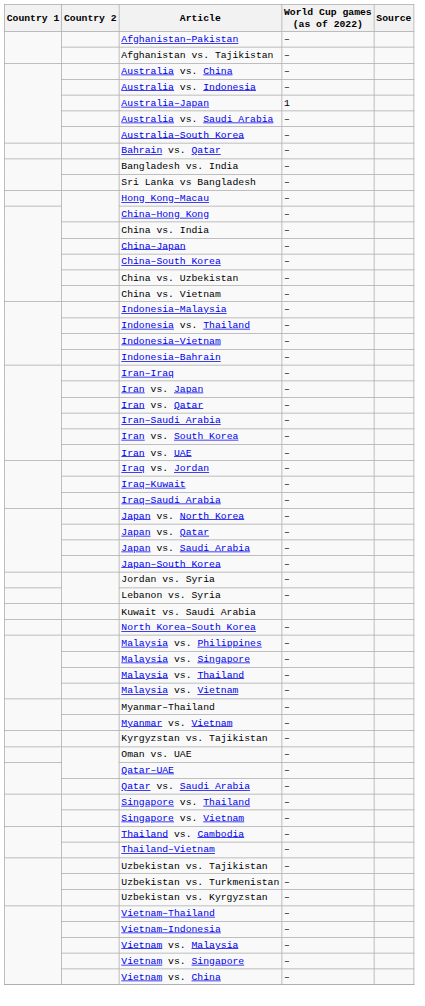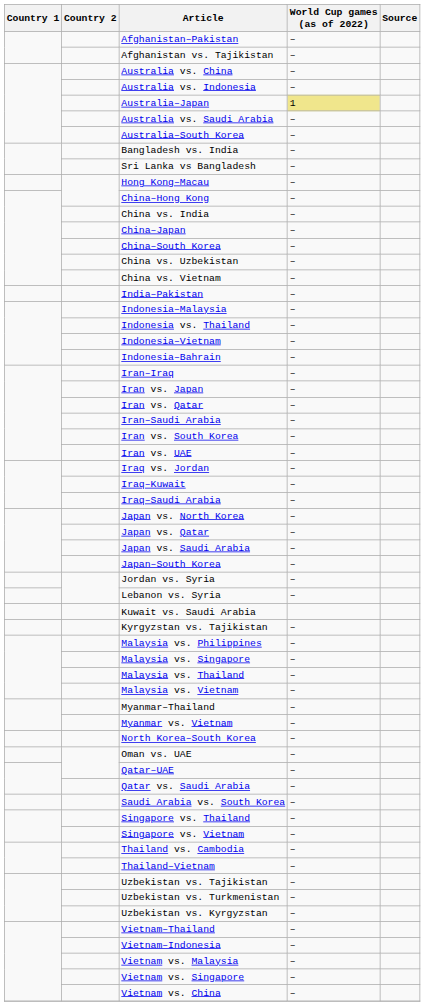 <table class="wikitable">
 <tr>
 <th>Country 1</th>
 <th>Country 2</th>
 <th>Article</th>
 <th>World Cup games<br>(as of 2022)</th>
 <th>Source</th>
 </tr>
 <tr>
 <td rowspan="2"></td>
 <td></td>
 <td><a href='#'>Afghanistan–Pakistan</a></td>
 <td>–</td>
 <td></td>
 </tr>
 <tr>
 <td></td>
 <td>Afghanistan vs. Tajikistan</td>
 <td>–</td>
 <td></td>
 </tr>
 <tr>
 <td rowspan="5"></td>
 <td></td>
 <td><a href='#'>Australia</a> vs. <a href='#'>China</a></td>
 <td>–</td>
 <td></td>
 </tr>
 <tr>
 <td></td>
 <td><a href='#'>Australia</a> vs. <a href='#'>Indonesia</a></td>
 <td>–</td>
 <td></td>
 </tr>
 <tr>
 <td></td>
 <td><a href='#'>Australia–Japan</a></td>
-<td>1</td>
+<td style="background: khaki;">1</td>
 <td></td>
 </tr>
 <tr>
 <td></td>
 <td><a href='#'>Australia</a> vs. <a href='#'>Saudi Arabia</a></td>
 <td>–</td>
 <td></td>
 </tr>
 <tr>
 <td></td>
 <td><a href='#'>Australia–South Korea</a></td>
-<td>–</td>
-<td></td>
-</tr>
-<tr>
-<td></td>
-<td></td>
-<td><a href='#'>Bahrain</a> vs. <a href='#'>Qatar</a></td>
 <td>–</td>
 <td></td>
 </tr>
 <tr>
 <td rowspan="2"></td>
 <td></td>
 <td>Bangladesh vs. India</td>
 <td>–</td>
 <td></td>
 </tr>
 <tr>
 <td></td>
 <td>Sri Lanka vs Bangladesh</td>
 <td>–</td>
 <td></td>
 </tr>
 <tr>
 <td></td>
 <td rowspan="2"></td>
 <td><a href='#'>Hong Kong–Macau</a></td>
 <td>–</td>
 <td></td>
 </tr>
 <tr>
 <td rowspan="6"></td>
 <td><a href='#'>China–Hong Kong</a></td>
 <td>–</td>
 <td></td>
 </tr>
 <tr>
 <td></td>
 <td>China vs. India</td>
 <td>–</td>
 <td></td>
 </tr>
 <tr>
 <td></td>
 <td><a href='#'>China–Japan</a></td>
 <td>–</td>
 <td></td>
 </tr>
 <tr>
 <td></td>
 <td><a href='#'>China–South Korea</a></td>
 <td>–</td>
 <td></td>
 </tr>
 <tr>
 <td></td>
 <td>China vs. Uzbekistan</td>
 <td>–</td>
 <td></td>
 </tr>
 <tr>
 <td></td>
 <td>China vs. Vietnam</td>
+<td>–</td>
+<td></td>
+</tr>
+<tr>
+<td></td>
+<td></td>
+<td><a href='#'>India–Pakistan</a></td>
 <td>–</td>
 <td></td>
 </tr>
 <tr>
 <td rowspan="4"></td>
 <td></td>
 <td><a href='#'>Indonesia–Malaysia</a></td>
 <td>–</td>
 <td></td>
 </tr>
 <tr>
 <td></td>
 <td><a href='#'>Indonesia</a> vs. <a href='#'>Thailand</a></td>
 <td>–</td>
 <td></td>
 </tr>
 <tr>
 <td></td>
 <td><a href='#'>Indonesia–Vietnam</a></td>
 <td>–</td>
 <td></td>
 </tr>
 <tr>
 <td></td>
 <td><a href='#'>Indonesia–Bahrain</a></td>
 <td>–</td>
 <td></td>
 </tr>
 <tr>
 <td rowspan="6"></td>
 <td></td>
 <td><a href='#'>Iran–Iraq</a></td>
 <td>–</td>
 <td></td>
 </tr>
 <tr>
 <td></td>
 <td><a href='#'>Iran</a> vs. <a href='#'>Japan</a></td>
 <td>–</td>
 <td></td>
 </tr>
 <tr>
 <td></td>
 <td><a href='#'>Iran</a> vs. <a href='#'>Qatar</a></td>
 <td>–</td>
 <td></td>
 </tr>
 <tr>
 <td></td>
 <td><a href='#'>Iran–Saudi Arabia</a></td>
 <td>–</td>
 <td></td>
 </tr>
 <tr>
 <td></td>
 <td><a href='#'>Iran</a> vs. <a href='#'>South Korea</a></td>
 <td>–</td>
 <td></td>
 </tr>
 <tr>
 <td></td>
 <td><a href='#'>Iran</a> vs. <a href='#'>UAE</a></td>
 <td>–</td>
 <td></td>
 </tr>
 <tr>
 <td rowspan="3"></td>
 <td></td>
 <td><a href='#'>Iraq</a> vs. <a href='#'>Jordan</a></td>
 <td>–</td>
 <td></td>
 </tr>
 <tr>
 <td></td>
 <td><a href='#'>Iraq–Kuwait</a></td>
 <td>–</td>
 <td></td>
 </tr>
 <tr>
 <td></td>
 <td><a href='#'>Iraq–Saudi Arabia</a></td>
 <td>–</td>
 <td></td>
 </tr>
 <tr>
 <td rowspan="4"></td>
 <td></td>
 <td><a href='#'>Japan</a> vs. <a href='#'>North Korea</a></td>
 <td>–</td>
 <td></td>
 </tr>
 <tr>
 <td></td>
 <td><a href='#'>Japan</a> vs. <a href='#'>Qatar</a></td>
 <td>–</td>
 <td></td>
 </tr>
 <tr>
 <td></td>
 <td><a href='#'>Japan</a> vs. <a href='#'>Saudi Arabia</a></td>
 <td>–</td>
 <td></td>
 </tr>
 <tr>
 <td></td>
 <td><a href='#'>Japan–South Korea</a></td>
 <td>–</td>
 <td></td>
 </tr>
 <tr>
 <td></td>
 <td rowspan="2"></td>
 <td>Jordan vs. Syria</td>
 <td>–</td>
 <td></td>
 </tr>
 <tr>
 <td></td>
 <td>Lebanon vs. Syria</td>
 <td>–</td>
 <td></td>
 </tr>
 <tr>
 <td></td>
 <td></td>
 <td>Kuwait vs. Saudi Arabia</td>
 <td></td>
 <td></td>
 </tr>
 <tr>
 <td></td>
 <td></td>
-<td><a href='#'>North Korea–South Korea</a></td>
+<td>Kyrgyzstan vs. Tajikistan</td>
 <td>–</td>
 <td></td>
 </tr>
 <tr>
 <td rowspan="4"></td>
 <td></td>
 <td><a href='#'>Malaysia</a> vs. <a href='#'>Philippines</a></td>
 <td>–</td>
 <td></td>
 </tr>
 <tr>
 <td></td>
 <td><a href='#'>Malaysia</a> vs. <a href='#'>Singapore</a></td>
 <td>–</td>
 <td></td>
 </tr>
 <tr>
 <td></td>
 <td><a href='#'>Malaysia</a> vs. <a href='#'>Thailand</a></td>
 <td>–</td>
 <td></td>
 </tr>
 <tr>
 <td></td>
 <td><a href='#'>Malaysia</a> vs. <a href='#'>Vietnam</a></td>
 <td>–</td>
 <td></td>
 </tr>
 <tr>
 <td rowspan="2"></td>
 <td></td>
 <td>Myanmar–Thailand</td>
 <td>–</td>
 <td></td>
 </tr>
 <tr>
 <td></td>
 <td><a href='#'>Myanmar</a> vs. <a href='#'>Vietnam</a></td>
 <td>–</td>
 <td></td>
 </tr>
 <tr>
 <td></td>
 <td></td>
-<td>Kyrgyzstan vs. Tajikistan</td>
+<td><a href='#'>North Korea–South Korea</a></td>
 <td>–</td>
 <td></td>
 </tr>
 <tr>
 <td></td>
 <td rowspan="2"></td>
 <td>Oman vs. UAE</td>
 <td>–</td>
 <td></td>
 </tr>
 <tr>
 <td rowspan="2"></td>
 <td><a href='#'>Qatar–UAE</a></td>
 <td>–</td>
 <td></td>
 </tr>
 <tr>
 <td></td>
 <td><a href='#'>Qatar</a> vs. <a href='#'>Saudi Arabia</a></td>
+<td>–</td>
+<td></td>
+</tr>
+<tr>
+<td></td>
+<td></td>
+<td><a href='#'>Saudi Arabia</a> vs. <a href='#'>South Korea</a></td>
 <td>–</td>
 <td></td>
 </tr>
 <tr>
 <td rowspan="2"></td>
 <td></td>
 <td><a href='#'>Singapore</a> vs. <a href='#'>Thailand</a></td>
 <td>–</td>
 <td></td>
 </tr>
 <tr>
 <td></td>
 <td><a href='#'>Singapore</a> vs. <a href='#'>Vietnam</a></td>
 <td>–</td>
 <td></td>
 </tr>
 <tr>
 <td rowspan="2"></td>
 <td></td>
 <td><a href='#'>Thailand</a> vs. <a href='#'>Cambodia</a></td>
 <td>–</td>
 <td></td>
 </tr>
 <tr>
 <td></td>
 <td><a href='#'>Thailand–Vietnam</a></td>
 <td>–</td>
 <td></td>
 </tr>
 <tr>
 <td rowspan="3"></td>
 <td></td>
 <td>Uzbekistan vs. Tajikistan</td>
 <td>–</td>
 <td></td>
 </tr>
 <tr>
 <td></td>
 <td>Uzbekistan vs. Turkmenistan</td>
 <td>–</td>
 <td></td>
 </tr>
 <tr>
 <td></td>
 <td>Uzbekistan vs. Kyrgyzstan</td>
 <td>–</td>
 <td></td>
 </tr>
 <tr>
 <td rowspan="5"></td>
 <td></td>
 <td><a href='#'>Vietnam–Thailand</a></td>
 <td>–</td>
 <td></td>
 </tr>
 <tr>
 <td></td>
 <td><a href='#'>Vietnam–Indonesia</a></td>
 <td>–</td>
 <td></td>
 </tr>
 <tr>
 <td></td>
 <td><a href='#'>Vietnam</a> vs. <a href='#'>Malaysia</a></td>
 <td>–</td>
 <td></td>
 </tr>
 <tr>
 <td></td>
 <td><a href='#'>Vietnam</a> vs. <a href='#'>Singapore</a></td>
 <td>–</td>
 <td></td>
 </tr>
 <tr>
 <td></td>
 <td><a href='#'>Vietnam</a> vs. <a href='#'>China</a></td>
 <td>–</td>
 <td></td>
 </tr>
 <tr>
 </tr>
 </table>
